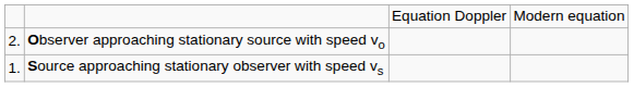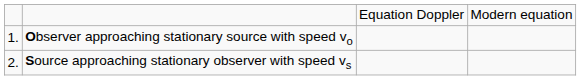 <table class="wikitable">
 <tr>
 <td></td>
 <td></td>
 <td>Equation Doppler</td>
 <td>Modern equation</td>
 </tr>
 <tr>
-<td>2.</td>
+<td>1.</td>
 <td><strong>O</strong>bserver approaching stationary source with speed v<sub>o</sub></td>
 <td></td>
 <td></td>
 </tr>
 <tr>
-<td>1.</td>
+<td>2.</td>
 <td><strong>S</strong>ource approaching stationary observer with speed v<sub>s</sub></td>
 <td></td>
 <td></td>
 </tr>
 </table>
